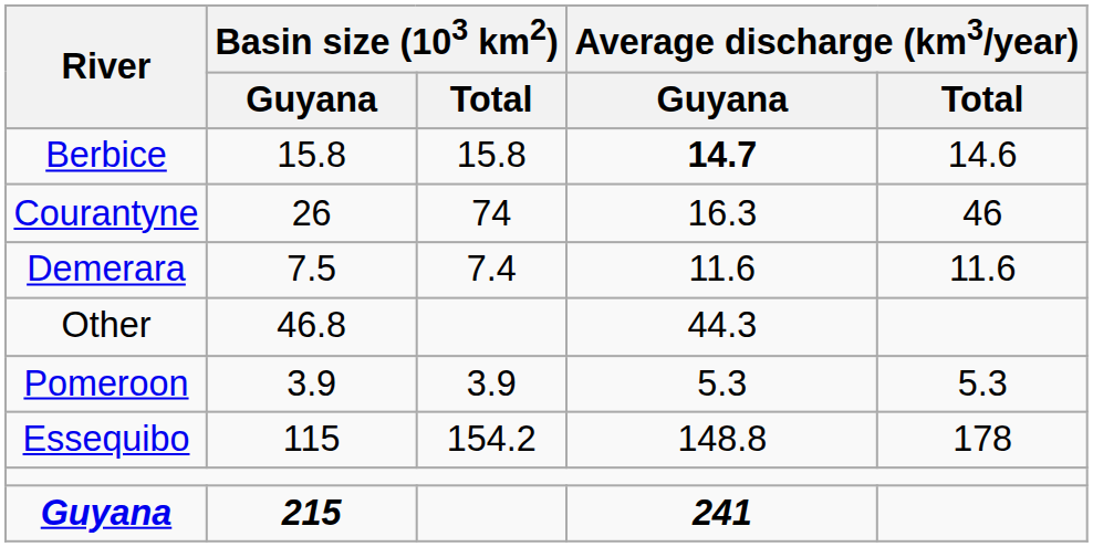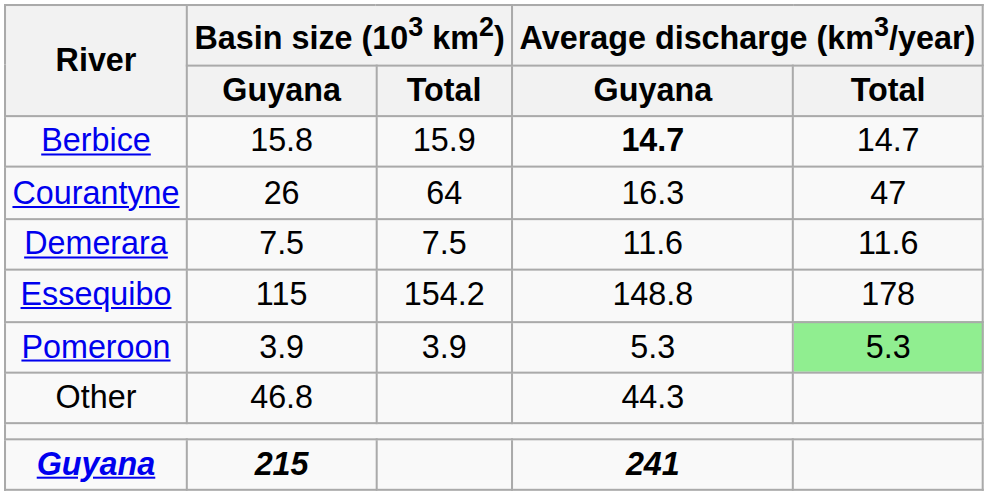 <table class="wikitable" style="text-align:center;">
 <tr>
 <th rowspan="2">River</th>
 <th colspan="2">Basin size (10<sup>3</sup> km<sup>2</sup>)</th>
 <th colspan="2">Average discharge (km<sup>3</sup>/year)</th>
 </tr>
 <tr>
 <th>Guyana</th>
 <th>Total</th>
 <th>Guyana</th>
 <th>Total</th>
 </tr>
 <tr>
 <td><a href='#'>Berbice</a></td>
 <td>15.8</td>
-<td>15.8</td>
+<td>15.9</td>
 <td><strong>14.7</strong></td>
-<td>14.6</td>
+<td>14.7</td>
 </tr>
 <tr>
 <td><a href='#'>Courantyne</a></td>
 <td>26</td>
-<td>74</td>
+<td>64</td>
 <td>16.3</td>
-<td>46</td>
+<td>47</td>
 </tr>
 <tr>
 <td><a href='#'>Demerara</a></td>
 <td>7.5</td>
-<td>7.4</td>
+<td>7.5</td>
 <td>11.6</td>
 <td>11.6</td>
+</tr>
+<tr>
+<td><a href='#'>Essequibo</a></td>
+<td>115</td>
+<td>154.2</td>
+<td>148.8</td>
+<td>178</td>
+</tr>
+<tr>
+<td><a href='#'>Pomeroon</a></td>
+<td>3.9</td>
+<td>3.9</td>
+<td>5.3</td>
+<td style="background: lightgreen;">5.3</td>
 </tr>
 <tr>
 <td>Other</td>
 <td>46.8</td>
 <td></td>
 <td>44.3</td>
 <td></td>
-</tr>
-<tr>
-<td><a href='#'>Pomeroon</a></td>
-<td>3.9</td>
-<td>3.9</td>
-<td>5.3</td>
-<td>5.3</td>
-</tr>
-<tr>
-<td><a href='#'>Essequibo</a></td>
-<td>115</td>
-<td>154.2</td>
-<td>148.8</td>
-<td>178</td>
 </tr>
 <tr>
 <td colspan="5"></td>
 </tr>
 <tr>
 <td><strong><em><a href='#'>Guyana</a></em></strong></td>
 <td><strong><em>215</em></strong></td>
 <td></td>
 <td><strong><em>241</em></strong></td>
 <td></td>
 </tr>
 </table>
